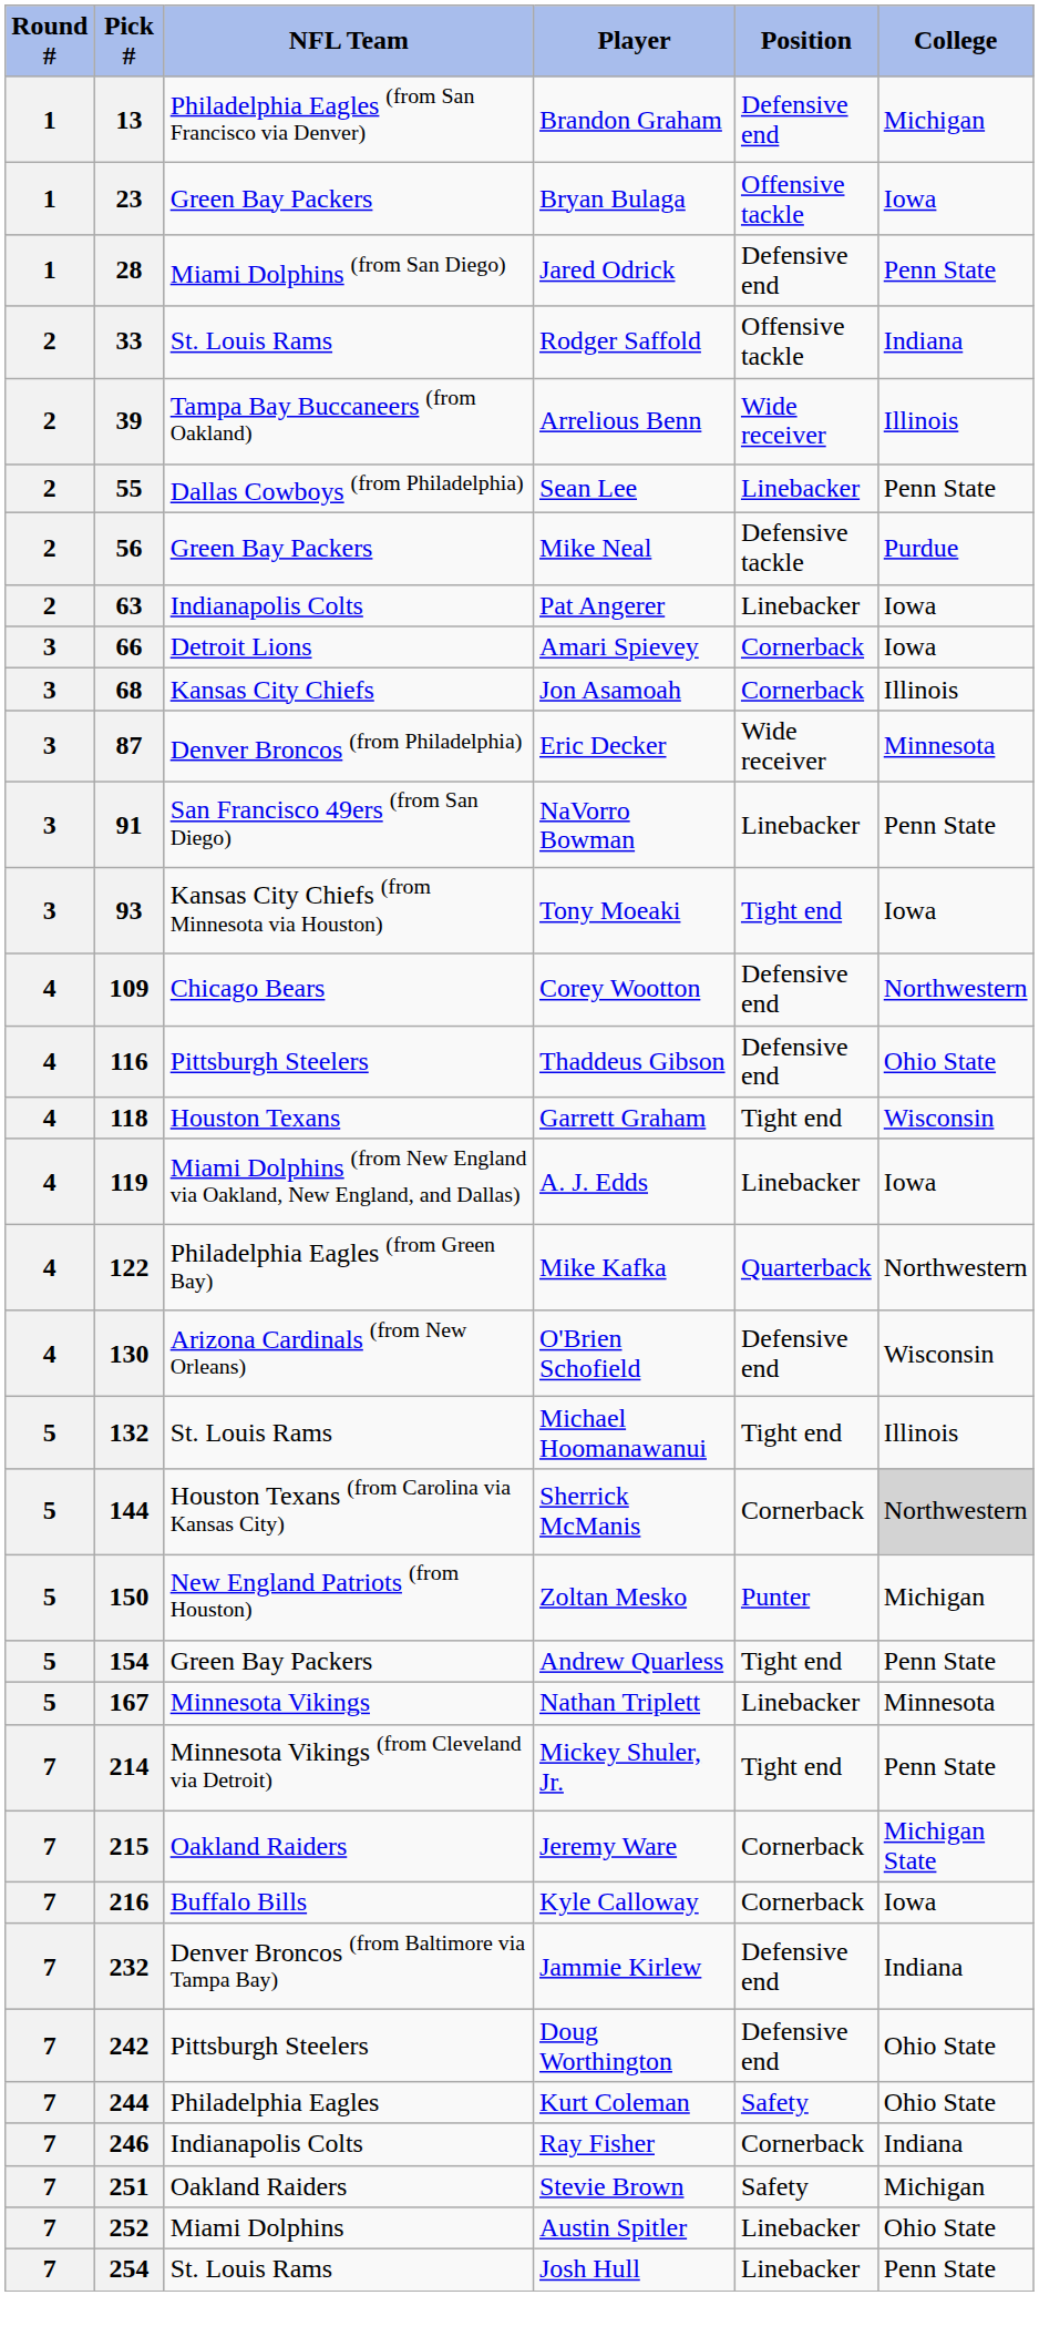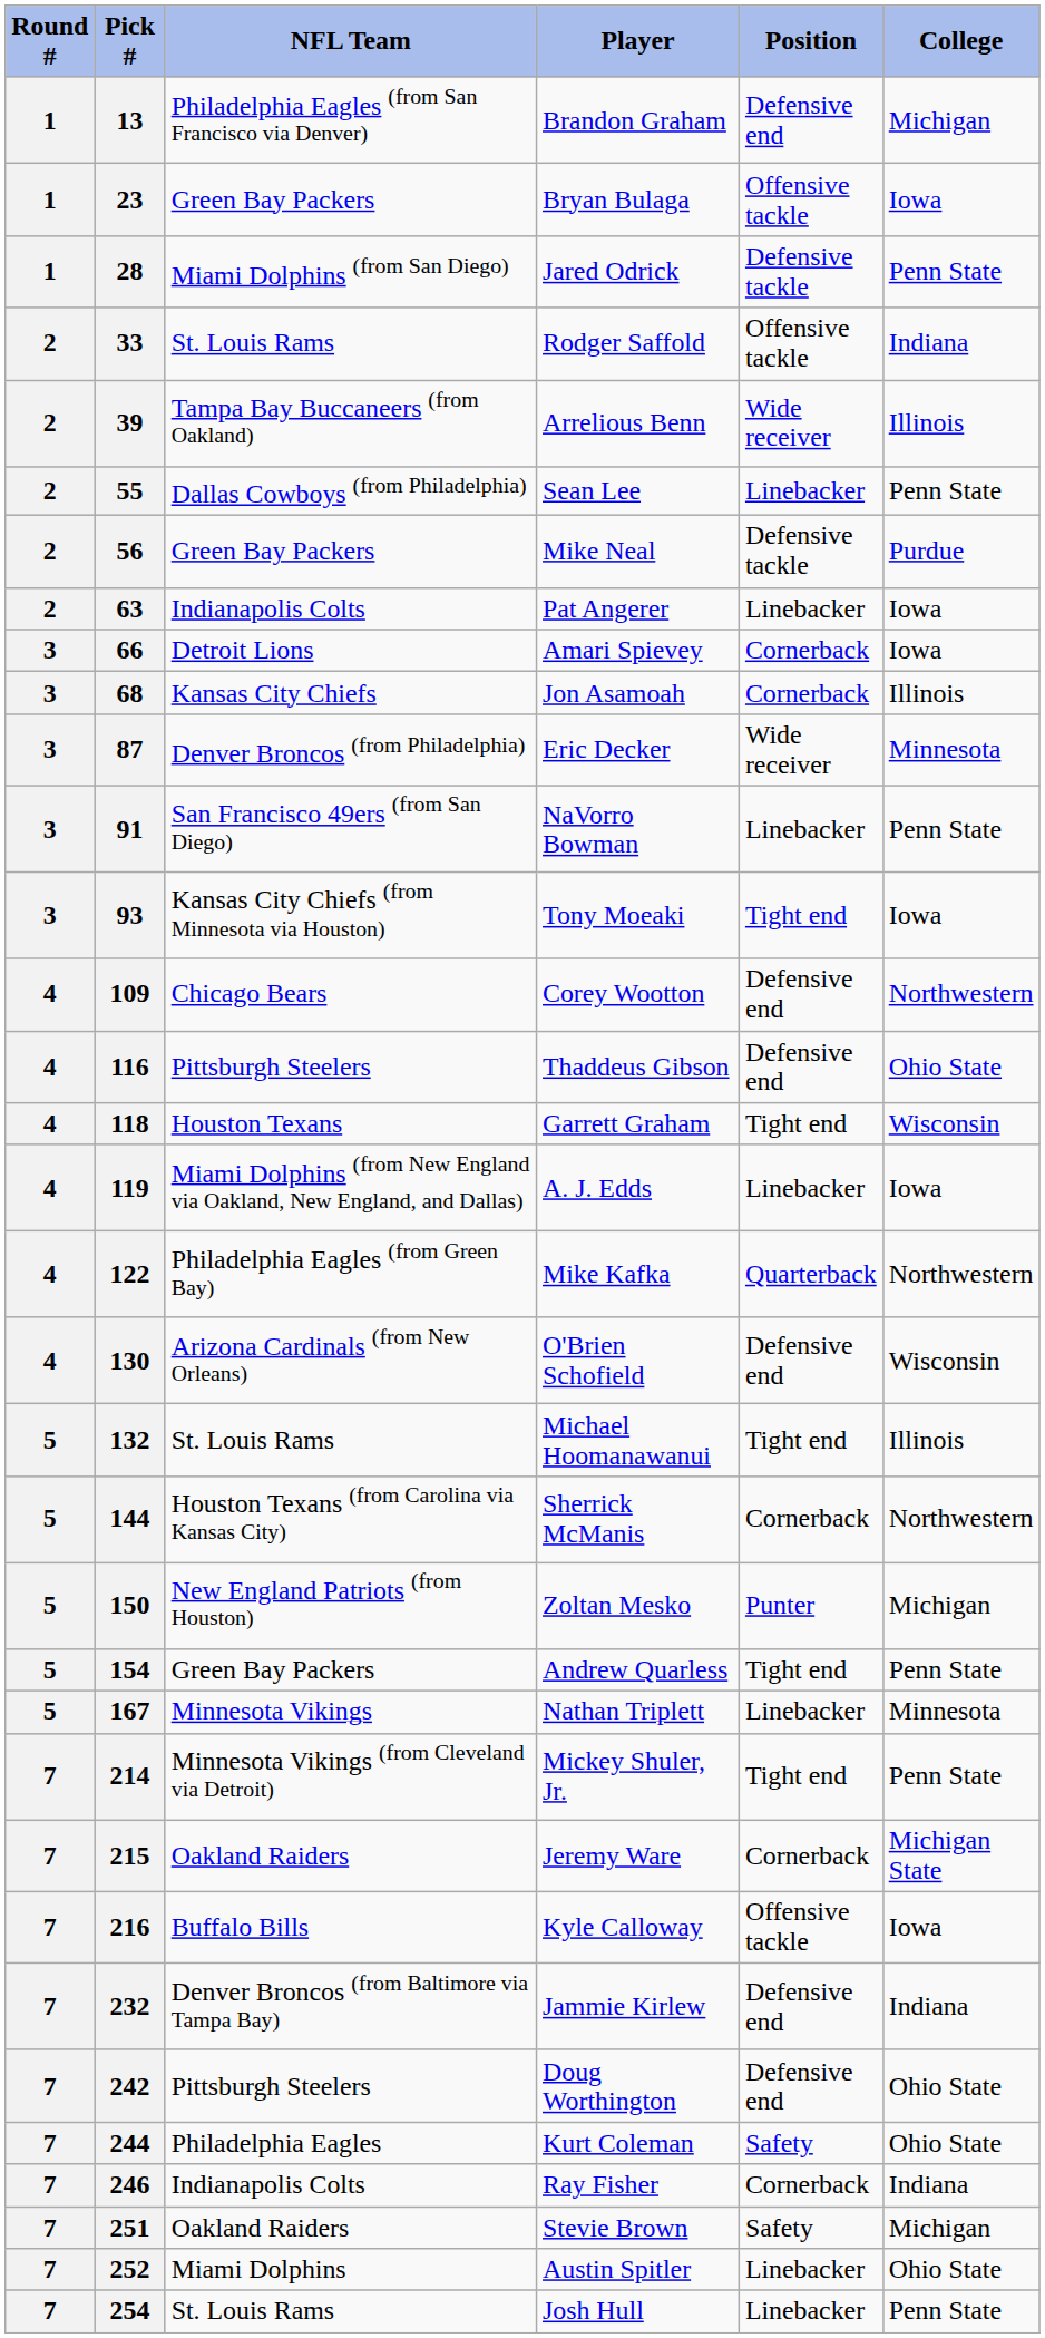 <table class="wikitable sortable" style="width: 100%">
 <tr>
 <th style="background:#A8BDEC;" width=7%>Round #</th>
 <th style="background:#A8BDEC;" width=7%>Pick #</th>
 <th width=40% style="background:#A8BDEC;">NFL Team</th>
 <th width=20% style="background:#A8BDEC;">Player</th>
 <th width=13% style="background:#A8BDEC;">Position</th>
 <th style="background:#A8BDEC;">College</th>
 </tr>
 <tr>
 <th>1</th>
 <th>13</th>
 <td><a href='#'>Philadelphia Eagles</a> <sup>(from San Francisco via Denver)</sup></td>
 <td><a href='#'>Brandon Graham</a></td>
 <td><a href='#'>Defensive end</a></td>
 <td><a href='#'>Michigan</a></td>
 </tr>
 <tr>
 <th>1</th>
 <th>23</th>
 <td><a href='#'>Green Bay Packers</a></td>
 <td><a href='#'>Bryan Bulaga</a></td>
 <td><a href='#'>Offensive tackle</a></td>
 <td><a href='#'>Iowa</a></td>
 </tr>
 <tr>
 <th>1</th>
 <th>28</th>
 <td><a href='#'>Miami Dolphins</a> <sup>(from San Diego)</sup></td>
 <td><a href='#'>Jared Odrick</a></td>
-<td>Defensive end</td>
+<td><a href='#'>Defensive tackle</a></td>
 <td><a href='#'>Penn State</a></td>
 </tr>
 <tr>
 <th>2</th>
 <th>33</th>
 <td><a href='#'>St. Louis Rams</a></td>
 <td><a href='#'>Rodger Saffold</a></td>
 <td>Offensive tackle</td>
 <td><a href='#'>Indiana</a></td>
 </tr>
 <tr>
 <th>2</th>
 <th>39</th>
 <td><a href='#'>Tampa Bay Buccaneers</a> <sup>(from Oakland)</sup></td>
 <td><a href='#'>Arrelious Benn</a></td>
 <td><a href='#'>Wide receiver</a></td>
 <td><a href='#'>Illinois</a></td>
 </tr>
 <tr>
 <th>2</th>
 <th>55</th>
 <td><a href='#'>Dallas Cowboys</a> <sup>(from Philadelphia)</sup></td>
 <td><a href='#'>Sean Lee</a></td>
 <td><a href='#'>Linebacker</a></td>
 <td>Penn State</td>
 </tr>
 <tr>
 <th>2</th>
 <th>56</th>
 <td><a href='#'>Green Bay Packers</a></td>
 <td><a href='#'>Mike Neal</a></td>
 <td>Defensive tackle</td>
 <td><a href='#'>Purdue</a></td>
 </tr>
 <tr>
 <th>2</th>
 <th>63</th>
 <td><a href='#'>Indianapolis Colts</a></td>
 <td><a href='#'>Pat Angerer</a></td>
 <td>Linebacker</td>
 <td>Iowa</td>
 </tr>
 <tr>
 <th>3</th>
 <th>66</th>
 <td><a href='#'>Detroit Lions</a></td>
 <td><a href='#'>Amari Spievey</a></td>
 <td><a href='#'>Cornerback</a></td>
 <td>Iowa</td>
 </tr>
 <tr>
 <th>3</th>
 <th>68</th>
 <td><a href='#'>Kansas City Chiefs</a></td>
 <td><a href='#'>Jon Asamoah</a></td>
 <td><a href='#'>Cornerback</a></td>
 <td>Illinois</td>
 </tr>
 <tr>
 <th>3</th>
 <th>87</th>
 <td><a href='#'>Denver Broncos</a> <sup>(from Philadelphia)</sup></td>
 <td><a href='#'>Eric Decker</a></td>
 <td>Wide receiver</td>
 <td><a href='#'>Minnesota</a></td>
 </tr>
 <tr>
 <th>3</th>
 <th>91</th>
 <td><a href='#'>San Francisco 49ers</a> <sup>(from San Diego)</sup></td>
 <td><a href='#'>NaVorro Bowman</a></td>
 <td>Linebacker</td>
 <td>Penn State</td>
 </tr>
 <tr>
 <th>3</th>
 <th>93</th>
 <td>Kansas City Chiefs <sup>(from Minnesota via Houston)</sup></td>
 <td><a href='#'>Tony Moeaki</a></td>
 <td><a href='#'>Tight end</a></td>
 <td>Iowa</td>
 </tr>
 <tr>
 <th>4</th>
 <th>109</th>
 <td><a href='#'>Chicago Bears</a></td>
 <td><a href='#'>Corey Wootton</a></td>
 <td>Defensive end</td>
 <td><a href='#'>Northwestern</a></td>
 </tr>
 <tr>
 <th>4</th>
 <th>116</th>
 <td><a href='#'>Pittsburgh Steelers</a></td>
 <td><a href='#'>Thaddeus Gibson</a></td>
 <td>Defensive end</td>
 <td><a href='#'>Ohio State</a></td>
 </tr>
 <tr>
 <th>4</th>
 <th>118</th>
 <td><a href='#'>Houston Texans</a></td>
 <td><a href='#'>Garrett Graham</a></td>
 <td>Tight end</td>
 <td><a href='#'>Wisconsin</a></td>
 </tr>
 <tr>
 <th>4</th>
 <th>119</th>
 <td><a href='#'>Miami Dolphins</a> <sup>(from New England via Oakland, New England, and Dallas)</sup></td>
 <td><a href='#'>A. J. Edds</a></td>
 <td>Linebacker</td>
 <td>Iowa</td>
 </tr>
 <tr>
 <th>4</th>
 <th>122</th>
 <td>Philadelphia Eagles <sup>(from Green Bay)</sup></td>
 <td><a href='#'>Mike Kafka</a></td>
 <td><a href='#'>Quarterback</a></td>
 <td>Northwestern</td>
 </tr>
 <tr>
 <th>4</th>
 <th>130</th>
 <td><a href='#'>Arizona Cardinals</a> <sup>(from New Orleans)</sup></td>
 <td><a href='#'>O'Brien Schofield</a></td>
 <td>Defensive end</td>
 <td>Wisconsin</td>
 </tr>
 <tr>
 <th>5</th>
 <th>132</th>
 <td>St. Louis Rams</td>
 <td><a href='#'>Michael Hoomanawanui</a></td>
 <td>Tight end</td>
 <td>Illinois</td>
 </tr>
 <tr>
 <th>5</th>
 <th>144</th>
 <td>Houston Texans <sup>(from Carolina via Kansas City)</sup></td>
 <td><a href='#'>Sherrick McManis</a></td>
 <td>Cornerback</td>
-<td style="background: lightgrey;">Northwestern</td>
+<td>Northwestern</td>
 </tr>
 <tr>
 <th>5</th>
 <th>150</th>
 <td><a href='#'>New England Patriots</a> <sup>(from Houston)</sup></td>
 <td><a href='#'>Zoltan Mesko</a></td>
 <td><a href='#'>Punter</a></td>
 <td>Michigan</td>
 </tr>
 <tr>
 <th>5</th>
 <th>154</th>
 <td>Green Bay Packers</td>
 <td><a href='#'>Andrew Quarless</a></td>
 <td>Tight end</td>
 <td>Penn State</td>
 </tr>
 <tr>
 <th>5</th>
 <th>167</th>
 <td><a href='#'>Minnesota Vikings</a></td>
 <td><a href='#'>Nathan Triplett</a></td>
 <td>Linebacker</td>
 <td>Minnesota</td>
 </tr>
 <tr>
 <th>7</th>
 <th>214</th>
 <td>Minnesota Vikings <sup>(from Cleveland via Detroit)</sup></td>
 <td><a href='#'>Mickey Shuler, Jr.</a></td>
 <td>Tight end</td>
 <td>Penn State</td>
 </tr>
 <tr>
 <th>7</th>
 <th>215</th>
 <td><a href='#'>Oakland Raiders</a></td>
 <td><a href='#'>Jeremy Ware</a></td>
 <td>Cornerback</td>
 <td><a href='#'>Michigan State</a></td>
 </tr>
 <tr>
 <th>7</th>
 <th>216</th>
 <td><a href='#'>Buffalo Bills</a></td>
 <td><a href='#'>Kyle Calloway</a></td>
-<td>Cornerback</td>
+<td>Offensive tackle</td>
 <td>Iowa</td>
 </tr>
 <tr>
 <th>7</th>
 <th>232</th>
 <td>Denver Broncos <sup>(from Baltimore via Tampa Bay)</sup></td>
 <td><a href='#'>Jammie Kirlew</a></td>
 <td>Defensive end</td>
 <td>Indiana</td>
 </tr>
 <tr>
 <th>7</th>
 <th>242</th>
 <td>Pittsburgh Steelers</td>
 <td><a href='#'>Doug Worthington</a></td>
 <td>Defensive end</td>
 <td>Ohio State</td>
 </tr>
 <tr>
 <th>7</th>
 <th>244</th>
 <td>Philadelphia Eagles</td>
 <td><a href='#'>Kurt Coleman</a></td>
 <td><a href='#'>Safety</a></td>
 <td>Ohio State</td>
 </tr>
 <tr>
 <th>7</th>
 <th>246</th>
 <td>Indianapolis Colts</td>
 <td><a href='#'>Ray Fisher</a></td>
 <td>Cornerback</td>
 <td>Indiana</td>
 </tr>
 <tr>
 <th>7</th>
 <th>251</th>
 <td>Oakland Raiders</td>
 <td><a href='#'>Stevie Brown</a></td>
 <td>Safety</td>
 <td>Michigan</td>
 </tr>
 <tr>
 <th>7</th>
 <th>252</th>
 <td>Miami Dolphins</td>
 <td><a href='#'>Austin Spitler</a></td>
 <td>Linebacker</td>
 <td>Ohio State</td>
 </tr>
 <tr>
 <th>7</th>
 <th>254</th>
 <td>St. Louis Rams</td>
 <td><a href='#'>Josh Hull</a></td>
 <td>Linebacker</td>
 <td>Penn State</td>
 </tr>
 <tr>
 </tr>
 </table>
